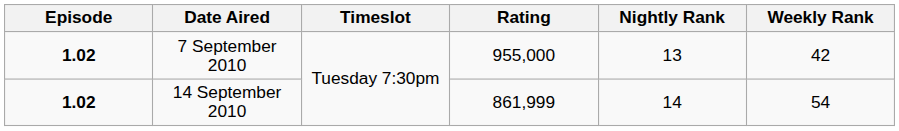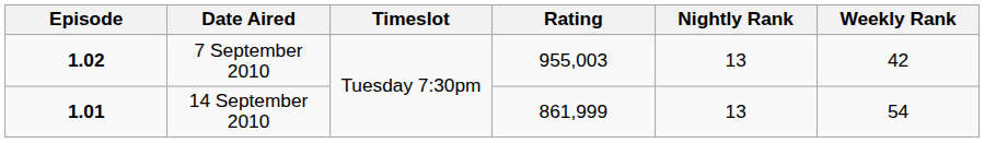 <table class="wikitable">
 <tr>
 <th width="130">Episode</th>
 <th width="130">Date Aired</th>
 <th width="130">Timeslot</th>
 <th width="130">Rating</th>
 <th width="130">Nightly Rank</th>
 <th width="130">Weekly Rank</th>
 </tr>
 <tr>
 <td style="text-align:center"><strong>1.02</strong></td>
 <td style="text-align:center" rowspan="1">7 September 2010</td>
 <td style="text-align:center" rowspan="2">Tuesday 7:30pm</td>
-<td style="text-align:center">955,000</td>
+<td style="text-align:center">955,003</td>
 <td style="text-align:center">13</td>
 <td style="text-align:center">42</td>
 </tr>
 <tr>
-<td style="text-align:center"><strong>1.02</strong></td>
+<td style="text-align:center"><strong>1.01</strong></td>
 <td style="text-align:center" rowspan="1">14 September 2010</td>
 <td style="text-align:center">861,999</td>
-<td style="text-align:center">14</td>
+<td style="text-align:center">13</td>
 <td style="text-align:center">54</td>
 </tr>
 </table>
